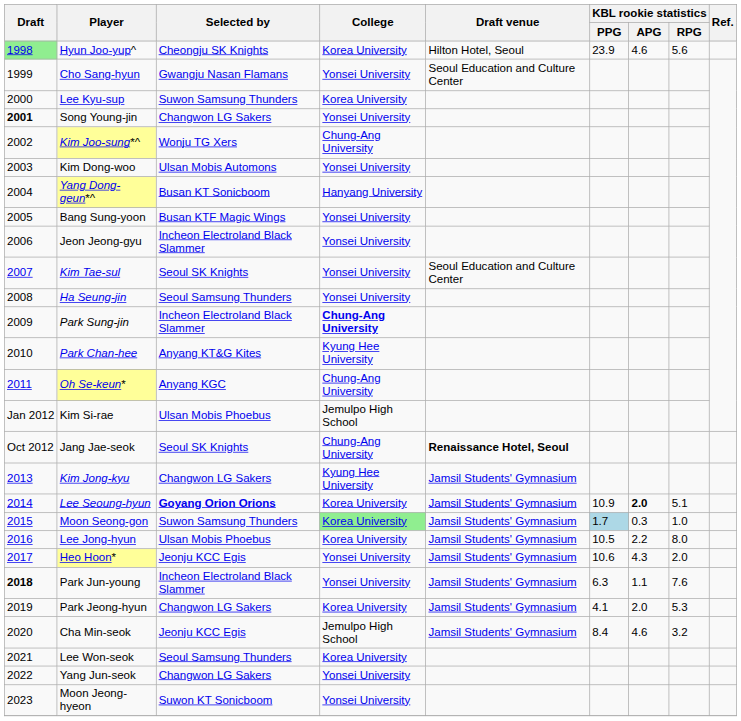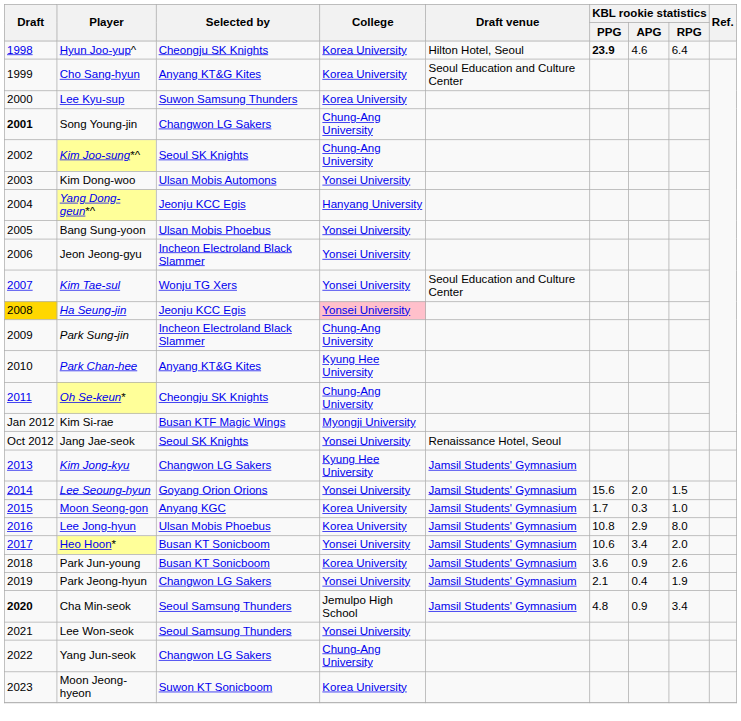 <table class="wikitable plainrowheaders sortable" summary="Draft (sortable), Selected by (sortable), Player (sortable), Nationality (sortable), College/high school/former club (sortable), PPG (sortable), RPG (sortable), APG (sortable) and References">
 <tr style="background-color:#c5c5c5">
 <th rowspan=2 scope="col">Draft</th>
 <th rowspan=2 scope="col" width=130>Player</th>
 <th rowspan=2 scope="col" width=220>Selected by</th>
 <th rowspan=2 scope="col" width=140>College</th>
 <th rowspan=2 scope="col" width=220>Draft venue</th>
 <th colspan=3>KBL rookie statistics</th>
 <th rowspan=2 scope="col" class="unsortable">Ref.</th>
 </tr>
 <tr>
 <th scope="col">PPG</th>
 <th scope="col">APG</th>
 <th scope="col">RPG</th>
 </tr>
 <tr>
-<td style="background: lightgreen;"><a href='#'>1998</a></td>
+<td><a href='#'>1998</a></td>
 <td><a href='#'>Hyun Joo-yup</a>^</td>
 <td><a href='#'>Cheongju SK Knights</a></td>
 <td><a href='#'>Korea University</a></td>
 <td>Hilton Hotel, Seoul</td>
-<td>23.9</td>
+<td><strong>23.9</strong></td>
 <td>4.6</td>
-<td>5.6</td>
+<td>6.4</td>
 <td></td>
 </tr>
 <tr>
 <td>1999</td>
 <td><a href='#'>Cho Sang-hyun</a></td>
-<td><a href='#'>Gwangju Nasan Flamans</a></td>
-<td><a href='#'>Yonsei University</a></td>
+<td><a href='#'>Anyang KT&G Kites</a></td>
+<td><a href='#'>Korea University</a></td>
 <td>Seoul Education and Culture Center</td>
 <td></td>
 <td></td>
 <td></td>
 </tr>
 <tr>
 <td>2000</td>
 <td><a href='#'>Lee Kyu-sup</a></td>
 <td><a href='#'>Suwon Samsung Thunders</a></td>
 <td><a href='#'>Korea University</a></td>
 <td></td>
 <td></td>
 <td></td>
 <td></td>
 </tr>
 <tr>
 <td><strong>2001</strong></td>
 <td>Song Young-jin</td>
 <td><a href='#'>Changwon LG Sakers</a></td>
-<td><a href='#'>Yonsei University</a></td>
+<td><a href='#'>Chung-Ang University</a></td>
 <td></td>
 <td></td>
 <td></td>
 <td></td>
 </tr>
 <tr>
 <td>2002</td>
 <td style="background-color:#FFFF99; width:6em"><em><a href='#'>Kim Joo-sung</a></em>*^</td>
-<td><a href='#'>Wonju TG Xers</a></td>
+<td><a href='#'>Seoul SK Knights</a></td>
 <td><a href='#'>Chung-Ang University</a></td>
 <td></td>
 <td></td>
 <td></td>
 <td></td>
 </tr>
 <tr>
 <td>2003</td>
 <td>Kim Dong-woo</td>
 <td><a href='#'>Ulsan Mobis Automons</a></td>
 <td><a href='#'>Yonsei University</a></td>
 <td></td>
 <td></td>
 <td></td>
 <td></td>
 </tr>
 <tr>
 <td>2004</td>
 <td style="background-color:#FFFF99; width:6em"><em><a href='#'>Yang Dong-geun</a></em>*^</td>
-<td><a href='#'>Busan KT Sonicboom</a></td>
+<td><a href='#'>Jeonju KCC Egis</a></td>
 <td><a href='#'>Hanyang University</a></td>
 <td></td>
 <td></td>
 <td></td>
 <td></td>
 </tr>
 <tr>
 <td>2005</td>
 <td>Bang Sung-yoon</td>
-<td><a href='#'>Busan KTF Magic Wings</a></td>
+<td><a href='#'>Ulsan Mobis Phoebus</a></td>
 <td><a href='#'>Yonsei University</a></td>
 <td></td>
 <td></td>
 <td></td>
 <td></td>
 </tr>
 <tr>
 <td>2006</td>
 <td>Jeon Jeong-gyu</td>
 <td><a href='#'>Incheon Electroland Black Slammer</a></td>
 <td><a href='#'>Yonsei University</a></td>
 <td></td>
 <td></td>
 <td></td>
 <td></td>
 </tr>
 <tr>
 <td><a href='#'>2007</a></td>
 <td><em><a href='#'>Kim Tae-sul</a></em></td>
-<td><a href='#'>Seoul SK Knights</a></td>
+<td><a href='#'>Wonju TG Xers</a></td>
 <td><a href='#'>Yonsei University</a></td>
 <td>Seoul Education and Culture Center</td>
 <td></td>
 <td></td>
 <td></td>
 </tr>
 <tr>
-<td>2008</td>
+<td style="background: gold;">2008</td>
 <td><em><a href='#'>Ha Seung-jin</a></em></td>
-<td><a href='#'>Seoul Samsung Thunders</a></td>
-<td><a href='#'>Yonsei University</a></td>
+<td><a href='#'>Jeonju KCC Egis</a></td>
+<td style="background: pink;"><a href='#'>Yonsei University</a></td>
 <td></td>
 <td></td>
 <td></td>
 <td></td>
 </tr>
 <tr>
 <td>2009</td>
 <td><em>Park Sung-jin</em></td>
 <td><a href='#'>Incheon Electroland Black Slammer</a></td>
-<td><strong><a href='#'>Chung-Ang University</a></strong></td>
+<td><a href='#'>Chung-Ang University</a></td>
 <td></td>
 <td></td>
 <td></td>
 <td></td>
 </tr>
 <tr>
 <td>2010</td>
 <td><em><a href='#'>Park Chan-hee</a></em></td>
 <td><a href='#'>Anyang KT&G Kites</a></td>
 <td><a href='#'>Kyung Hee University</a></td>
 <td></td>
 <td></td>
 <td></td>
 <td></td>
 </tr>
 <tr>
 <td><a href='#'>2011</a></td>
 <td style="background-color:#FFFF99; width:6em"><em><a href='#'>Oh Se-keun</a></em>*</td>
-<td><a href='#'>Anyang KGC</a></td>
+<td><a href='#'>Cheongju SK Knights</a></td>
 <td><a href='#'>Chung-Ang University</a></td>
 <td></td>
 <td></td>
 <td></td>
 <td></td>
 </tr>
 <tr>
 <td>Jan 2012</td>
 <td>Kim Si-rae</td>
-<td><a href='#'>Ulsan Mobis Phoebus</a></td>
-<td>Jemulpo High School</td>
+<td><a href='#'>Busan KTF Magic Wings</a></td>
+<td><a href='#'>Myongji University</a></td>
 <td></td>
 <td></td>
 <td></td>
 <td></td>
 </tr>
 <tr>
 <td>Oct 2012</td>
 <td>Jang Jae-seok</td>
 <td><a href='#'>Seoul SK Knights</a></td>
-<td><a href='#'>Chung-Ang University</a></td>
-<td><strong>Renaissance Hotel, Seoul</strong></td>
+<td><a href='#'>Yonsei University</a></td>
+<td>Renaissance Hotel, Seoul</td>
 <td></td>
 <td></td>
 <td></td>
 <td></td>
 </tr>
 <tr>
 <td><a href='#'>2013</a></td>
 <td><em><a href='#'>Kim Jong-kyu</a></em></td>
 <td><a href='#'>Changwon LG Sakers</a></td>
 <td><a href='#'>Kyung Hee University</a></td>
 <td><a href='#'>Jamsil Students' Gymnasium</a></td>
 <td></td>
 <td></td>
 <td></td>
 <td></td>
 </tr>
 <tr>
 <td><a href='#'>2014</a></td>
 <td><em><a href='#'>Lee Seoung-hyun</a></em></td>
-<td><strong><a href='#'>Goyang Orion Orions</a></strong></td>
-<td><a href='#'>Korea University</a></td>
+<td><a href='#'>Goyang Orion Orions</a></td>
+<td><a href='#'>Yonsei University</a></td>
 <td><a href='#'>Jamsil Students' Gymnasium</a></td>
-<td>10.9</td>
-<td><strong>2.0</strong></td>
-<td>5.1</td>
+<td>15.6</td>
+<td>2.0</td>
+<td>1.5</td>
 <td></td>
 </tr>
 <tr>
 <td><a href='#'>2015</a></td>
 <td><a href='#'>Moon Seong-gon</a></td>
-<td><a href='#'>Suwon Samsung Thunders</a></td>
-<td style="background: lightgreen;"><a href='#'>Korea University</a></td>
+<td><a href='#'>Anyang KGC</a></td>
+<td><a href='#'>Korea University</a></td>
 <td><a href='#'>Jamsil Students' Gymnasium</a></td>
-<td style="background: lightblue;">1.7</td>
+<td>1.7</td>
 <td>0.3</td>
 <td>1.0</td>
 <td></td>
 </tr>
 <tr>
 <td><a href='#'>2016</a></td>
 <td><a href='#'>Lee Jong-hyun</a></td>
 <td><a href='#'>Ulsan Mobis Phoebus</a></td>
 <td><a href='#'>Korea University</a></td>
 <td><a href='#'>Jamsil Students' Gymnasium</a></td>
-<td>10.5</td>
-<td>2.2</td>
+<td>10.8</td>
+<td>2.9</td>
 <td>8.0</td>
 <td></td>
 </tr>
 <tr>
 <td><a href='#'>2017</a></td>
 <td style="background-color:#FFFF99; width:6em"><a href='#'>Heo Hoon</a>*</td>
-<td><a href='#'>Jeonju KCC Egis</a></td>
+<td><a href='#'>Busan KT Sonicboom</a></td>
 <td><a href='#'>Yonsei University</a></td>
 <td><a href='#'>Jamsil Students' Gymnasium</a></td>
 <td>10.6</td>
-<td>4.3</td>
+<td>3.4</td>
 <td>2.0</td>
 <td></td>
 </tr>
 <tr>
-<td><strong>2018</strong></td>
+<td>2018</td>
 <td>Park Jun-young</td>
-<td><a href='#'>Incheon Electroland Black Slammer</a></td>
-<td><a href='#'>Yonsei University</a></td>
+<td><a href='#'>Busan KT Sonicboom</a></td>
+<td><a href='#'>Korea University</a></td>
 <td><a href='#'>Jamsil Students' Gymnasium</a></td>
-<td>6.3</td>
-<td>1.1</td>
-<td>7.6</td>
+<td>3.6</td>
+<td>0.9</td>
+<td>2.6</td>
 <td></td>
 </tr>
 <tr>
 <td>2019</td>
 <td>Park Jeong-hyun</td>
 <td><a href='#'>Changwon LG Sakers</a></td>
-<td><a href='#'>Korea University</a></td>
+<td><a href='#'>Yonsei University</a></td>
 <td><a href='#'>Jamsil Students' Gymnasium</a></td>
-<td>4.1</td>
-<td>2.0</td>
-<td>5.3</td>
+<td>2.1</td>
+<td>0.4</td>
+<td>1.9</td>
 <td></td>
 </tr>
 <tr>
-<td>2020</td>
+<td><strong>2020</strong></td>
 <td>Cha Min-seok</td>
-<td><a href='#'>Jeonju KCC Egis</a></td>
+<td><a href='#'>Seoul Samsung Thunders</a></td>
 <td>Jemulpo High School</td>
 <td><a href='#'>Jamsil Students' Gymnasium</a></td>
-<td>8.4</td>
-<td>4.6</td>
-<td>3.2</td>
+<td>4.8</td>
+<td>0.9</td>
+<td>3.4</td>
 <td></td>
 </tr>
 <tr>
 <td>2021</td>
 <td>Lee Won-seok</td>
 <td><a href='#'>Seoul Samsung Thunders</a></td>
-<td><a href='#'>Korea University</a></td>
+<td><a href='#'>Yonsei University</a></td>
 <td></td>
 <td></td>
 <td></td>
 <td></td>
 </tr>
 <tr>
 <td>2022</td>
 <td>Yang Jun-seok</td>
 <td><a href='#'>Changwon LG Sakers</a></td>
-<td><a href='#'>Yonsei University</a></td>
+<td><a href='#'>Chung-Ang University</a></td>
 <td></td>
 <td></td>
 <td></td>
 <td></td>
 <td></td>
 </tr>
 <tr>
 <td>2023</td>
 <td>Moon Jeong-hyeon</td>
 <td><a href='#'>Suwon KT Sonicboom</a></td>
-<td><a href='#'>Yonsei University</a></td>
+<td><a href='#'>Korea University</a></td>
 <td></td>
 <td></td>
 <td></td>
 <td></td>
 <td></td>
 </tr>
 <tr>
 </tr>
 </table>
